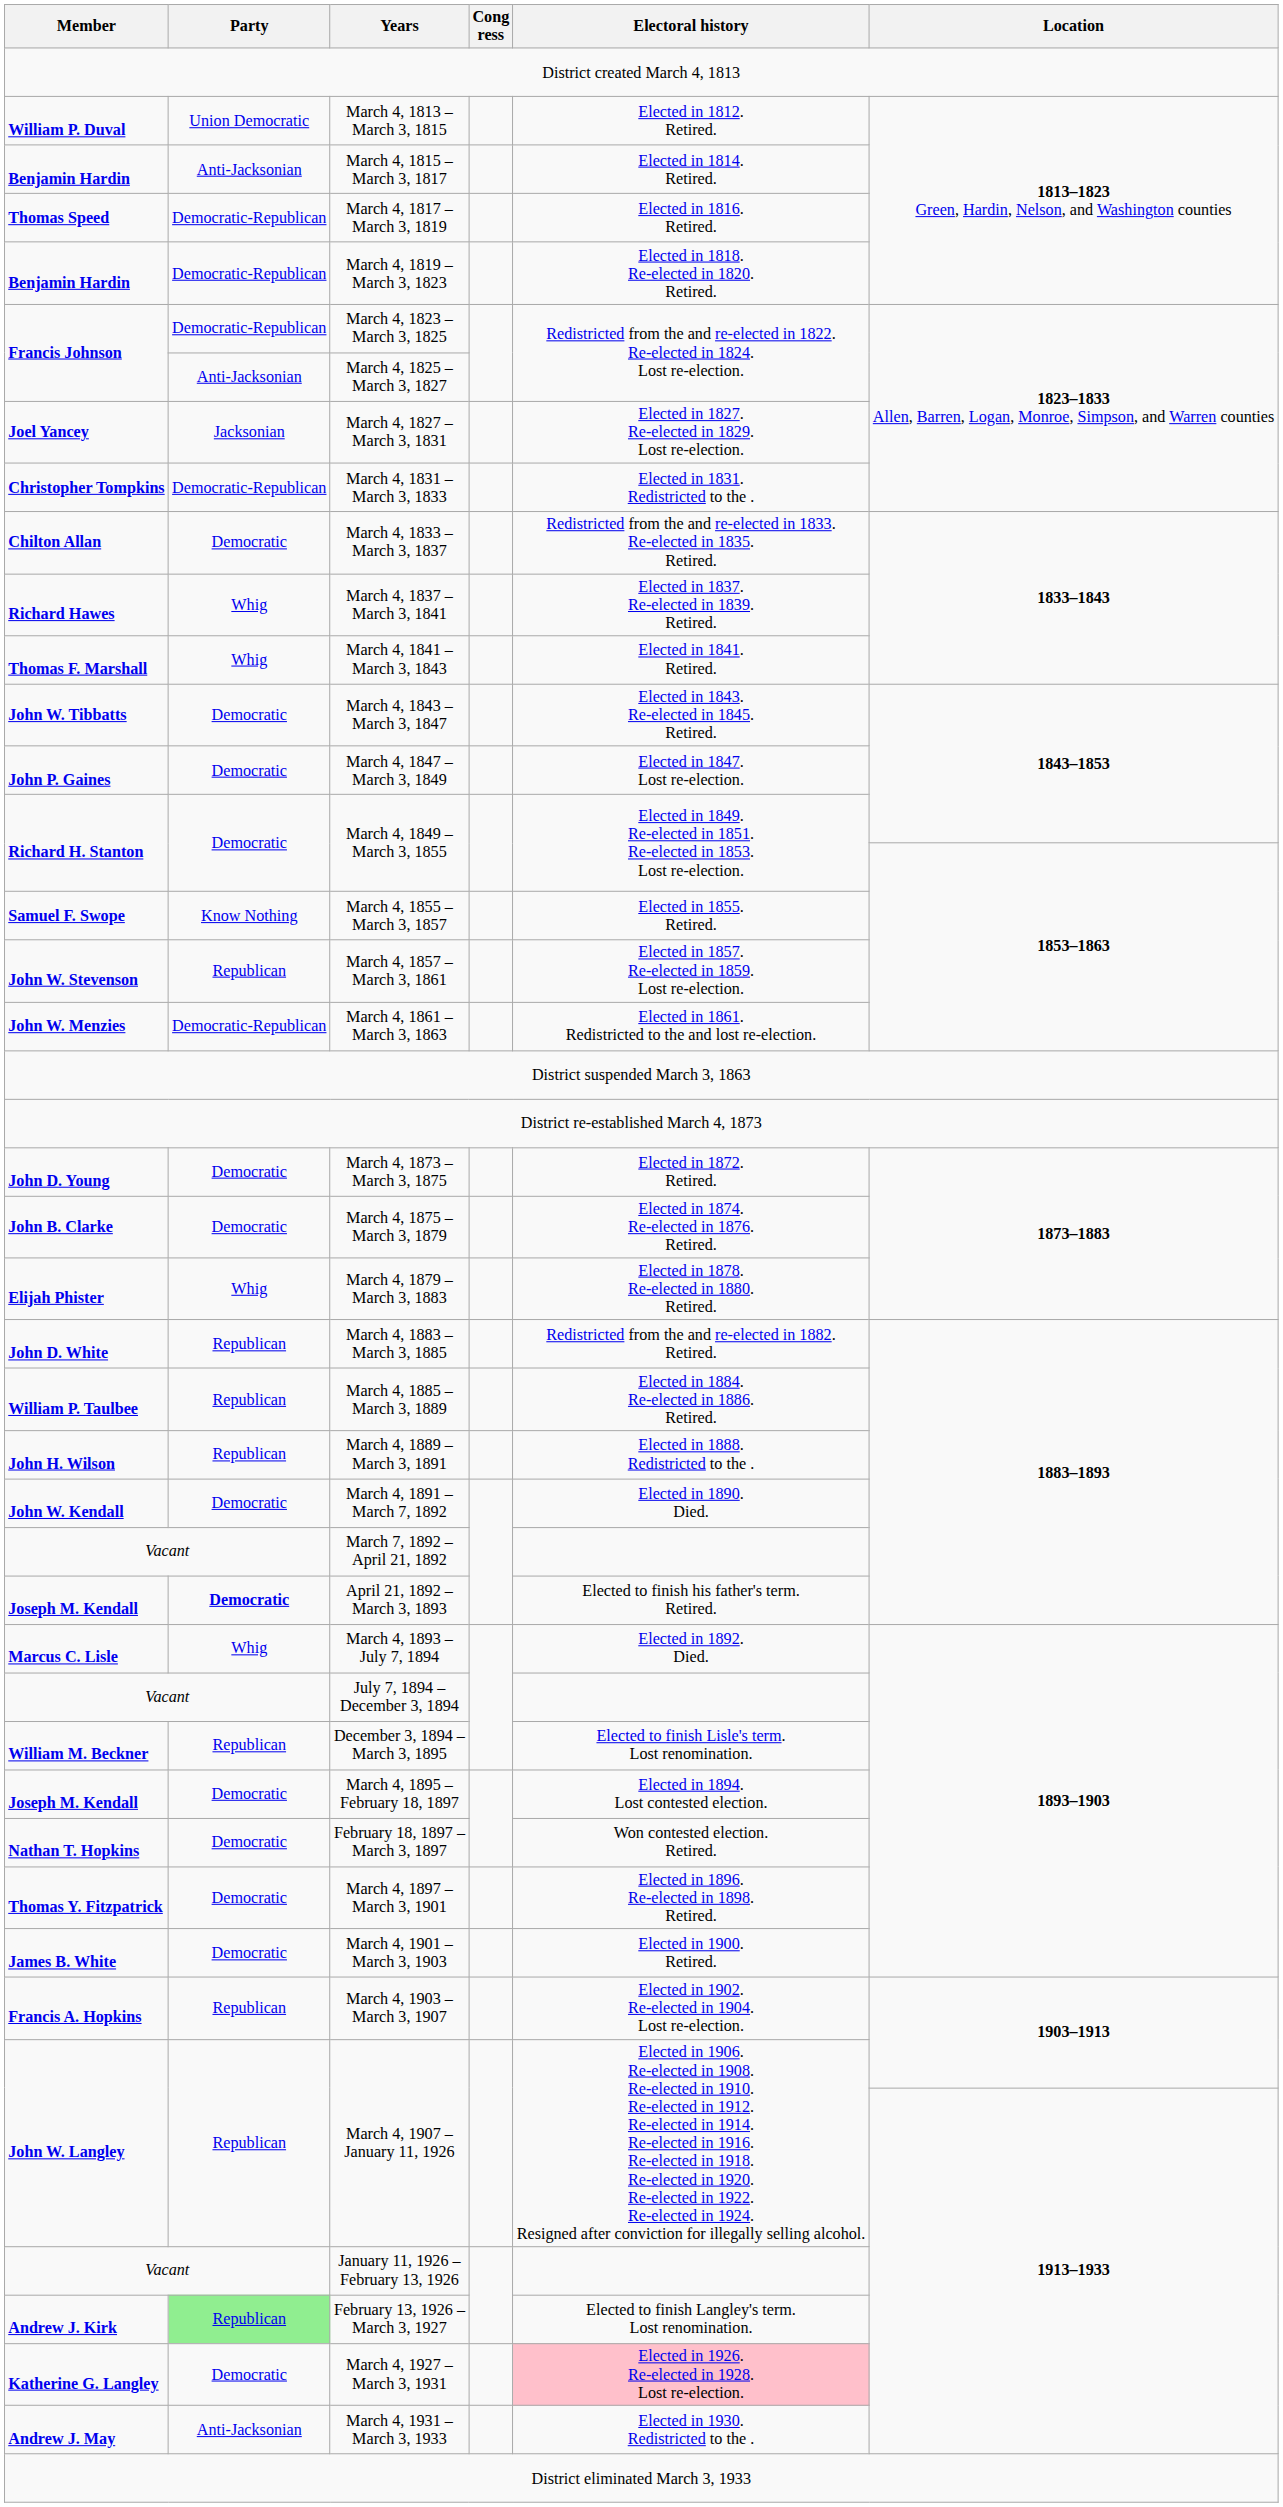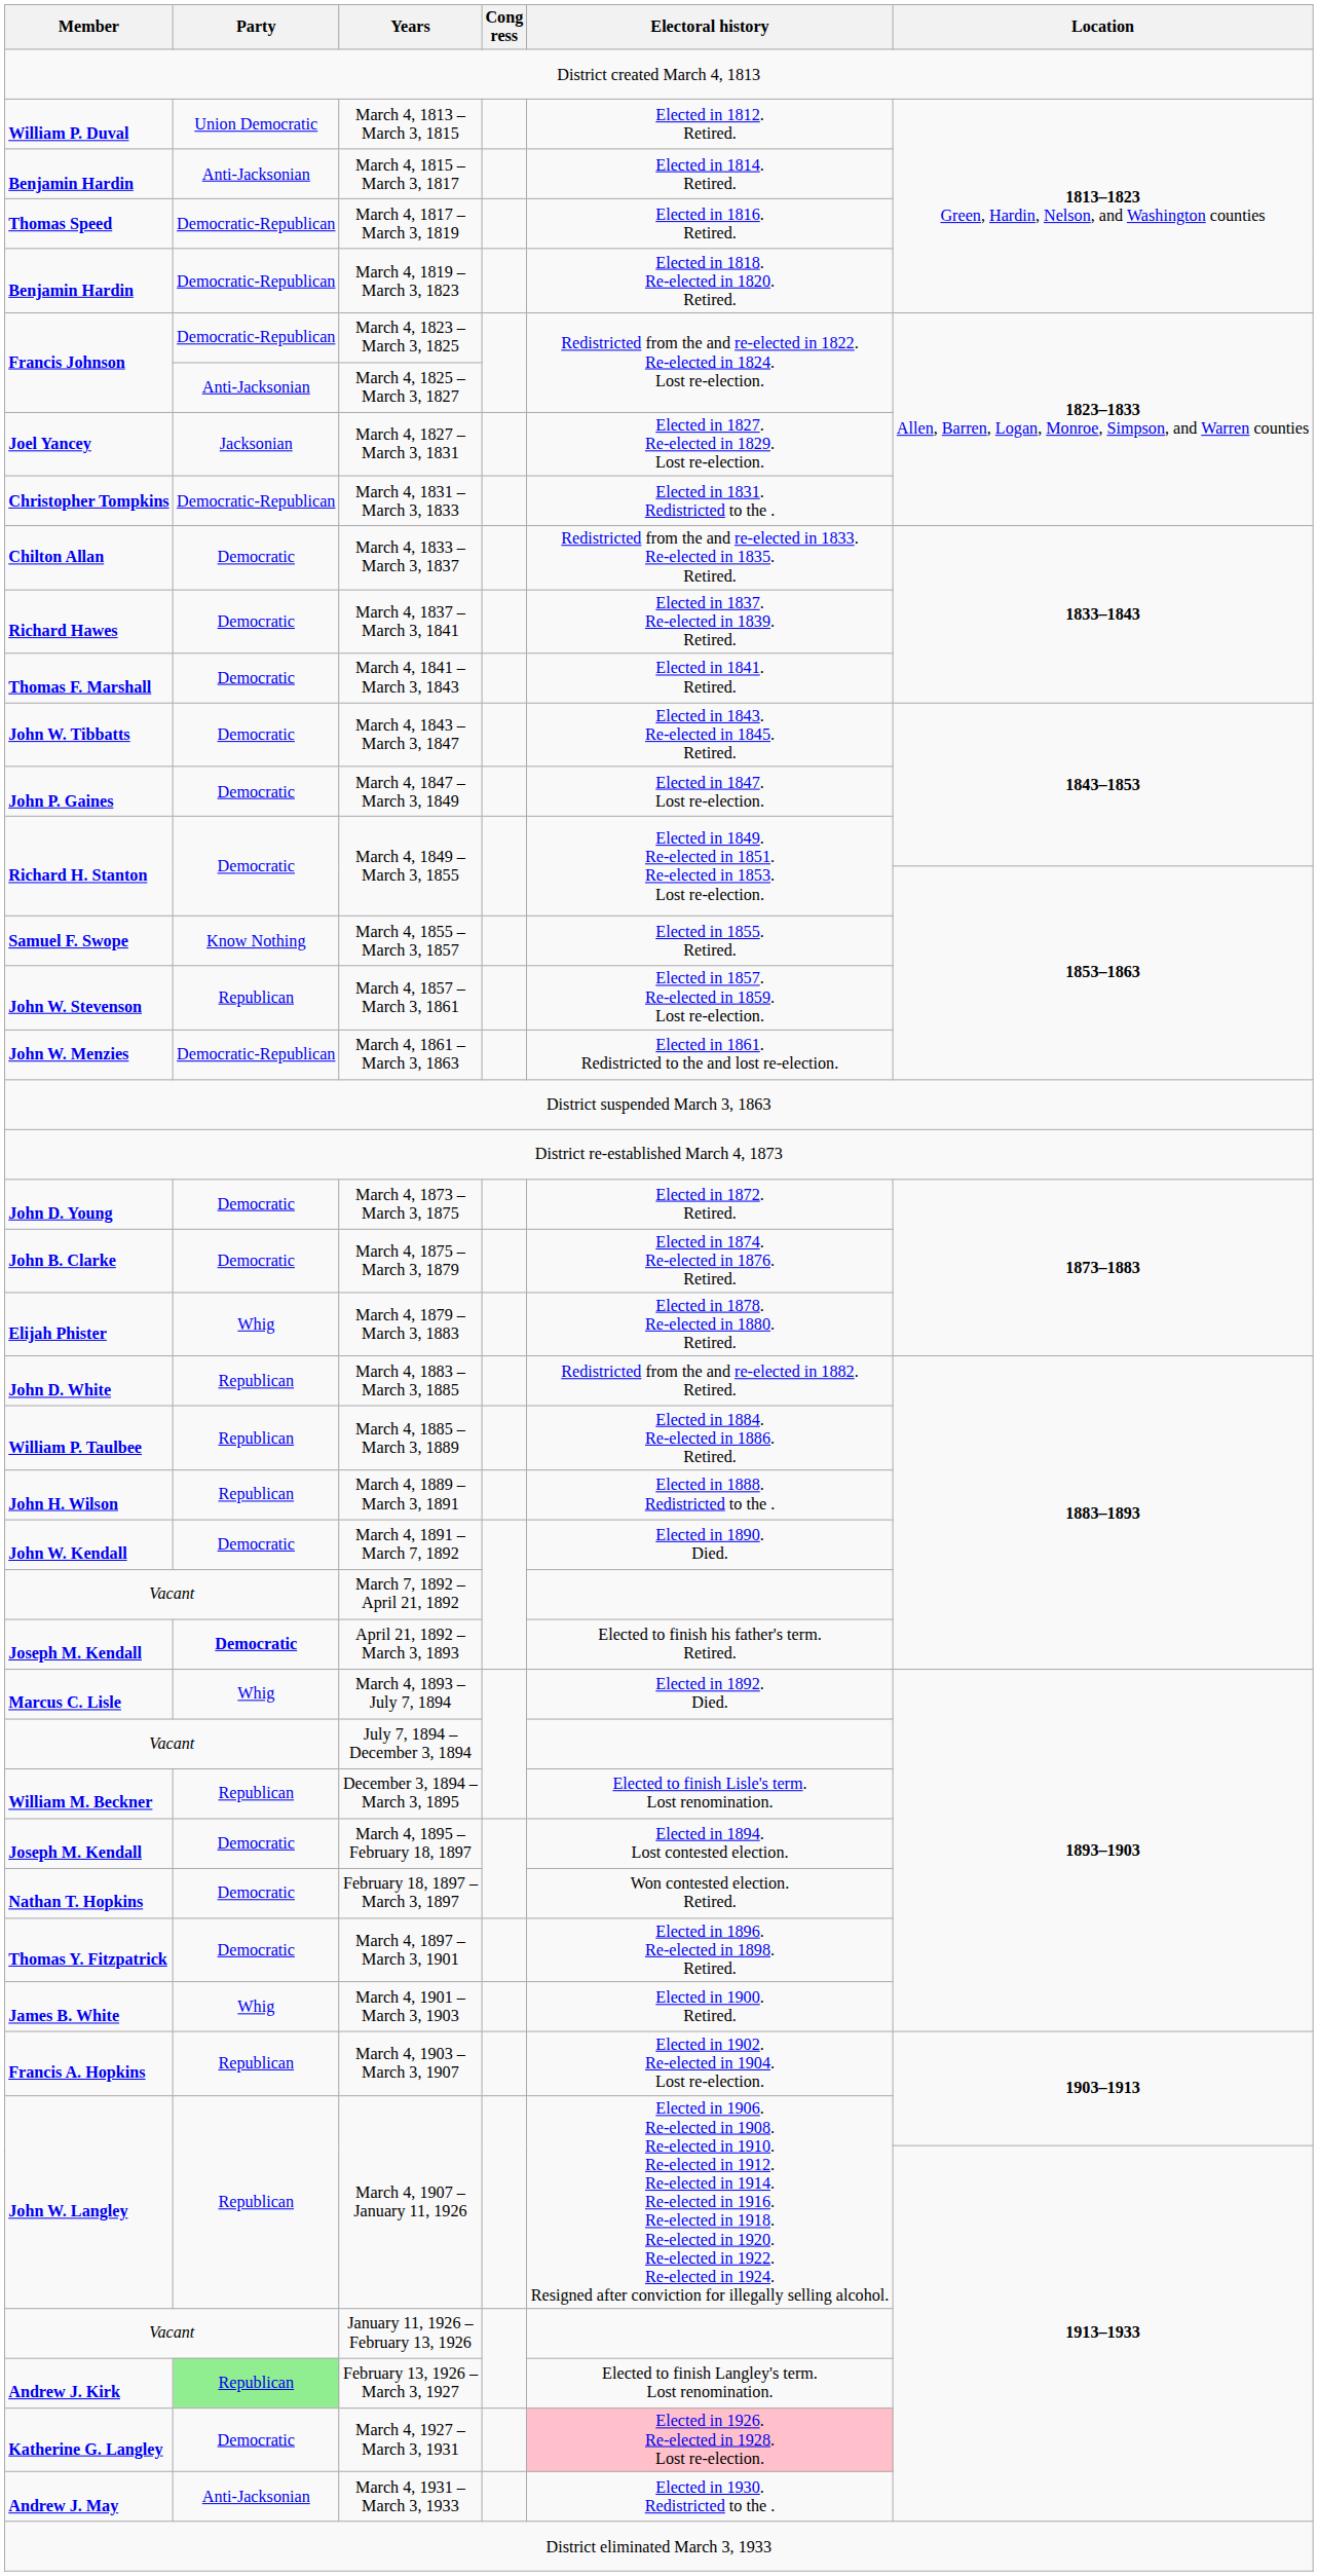 <table class=wikitable style="text-align:center">
 <tr>
 <th>Member</th>
 <th>Party</th>
 <th>Years</th>
 <th>Cong<br>ress</th>
 <th>Electoral history</th>
 <th>Location</th>
 </tr>
 <tr style="height:3em">
 <td colspan=6>District created March 4, 1813</td>
 </tr>
 <tr style="height:3em">
 <td align=left><br><strong><a href='#'>William P. Duval</a></strong><br></td>
 <td><a href='#'>Union Democratic</a></td>
 <td nowrap>March 4, 1813 –<br>March 3, 1815</td>
 <td></td>
 <td><a href='#'>Elected in 1812</a>.<br>Retired.</td>
 <td rowspan=4><strong>1813–1823</strong><br><a href='#'>Green</a>, <a href='#'>Hardin</a>, <a href='#'>Nelson</a>, and <a href='#'>Washington</a> counties</td>
 </tr>
 <tr style="height:3em">
 <td align=left><br><strong><a href='#'>Benjamin Hardin</a></strong><br></td>
 <td><a href='#'>Anti-Jacksonian</a></td>
 <td nowrap>March 4, 1815 –<br>March 3, 1817</td>
 <td></td>
 <td><a href='#'>Elected in 1814</a>.<br>Retired.</td>
 </tr>
 <tr style="height:3em">
 <td align=left><strong><a href='#'>Thomas Speed</a></strong><br></td>
 <td><a href='#'>Democratic-Republican</a></td>
 <td nowrap>March 4, 1817 –<br>March 3, 1819</td>
 <td></td>
 <td><a href='#'>Elected in 1816</a>.<br>Retired.</td>
 </tr>
 <tr style="height:3em">
 <td align=left><br><strong><a href='#'>Benjamin Hardin</a></strong><br></td>
 <td><a href='#'>Democratic-Republican</a></td>
 <td nowrap>March 4, 1819 –<br>March 3, 1823</td>
 <td></td>
 <td><a href='#'>Elected in 1818</a>.<br><a href='#'>Re-elected in 1820</a>.<br>Retired.</td>
 </tr>
 <tr style="height:3em">
 <td align=left rowspan=2><strong><a href='#'>Francis Johnson</a></strong><br></td>
 <td><a href='#'>Democratic-Republican</a></td>
 <td nowrap>March 4, 1823 –<br>March 3, 1825</td>
 <td rowspan=2></td>
 <td rowspan=2><a href='#'>Redistricted</a> from the  and <a href='#'>re-elected in 1822</a>.<br><a href='#'>Re-elected in 1824</a>.<br>Lost re-election.</td>
 <td rowspan=4><strong>1823–1833</strong><br><a href='#'>Allen</a>, <a href='#'>Barren</a>, <a href='#'>Logan</a>, <a href='#'>Monroe</a>, <a href='#'>Simpson</a>, and <a href='#'>Warren</a> counties</td>
 </tr>
 <tr style="height:3em">
 <td><a href='#'>Anti-Jacksonian</a></td>
 <td nowrap>March 4, 1825 –<br>March 3, 1827</td>
 </tr>
 <tr style="height:3em">
 <td align=left><strong><a href='#'>Joel Yancey</a></strong><br></td>
 <td><a href='#'>Jacksonian</a></td>
 <td nowrap>March 4, 1827 –<br>March 3, 1831</td>
 <td></td>
 <td><a href='#'>Elected in 1827</a>.<br><a href='#'>Re-elected in 1829</a>.<br>Lost re-election.</td>
 </tr>
 <tr style="height:3em">
 <td align=left><strong><a href='#'>Christopher Tompkins</a></strong><br></td>
 <td><a href='#'>Democratic-Republican</a></td>
 <td nowrap>March 4, 1831 –<br>March 3, 1833</td>
 <td></td>
 <td><a href='#'>Elected in 1831</a>.<br><a href='#'>Redistricted</a> to the .</td>
 </tr>
 <tr style="height:3em">
 <td align=left><strong><a href='#'>Chilton Allan</a></strong><br></td>
 <td><a href='#'>Democratic</a></td>
 <td nowrap>March 4, 1833 –<br>March 3, 1837</td>
 <td></td>
 <td><a href='#'>Redistricted</a> from the  and <a href='#'>re-elected in 1833</a>.<br><a href='#'>Re-elected in 1835</a>.<br>Retired.</td>
 <td rowspan=3><strong>1833–1843</strong><br></td>
 </tr>
 <tr style="height:3em">
 <td align=left><br><strong><a href='#'>Richard Hawes</a></strong><br></td>
-<td><a href='#'>Whig</a></td>
+<td><a href='#'>Democratic</a></td>
 <td nowrap>March 4, 1837 –<br>March 3, 1841</td>
 <td></td>
 <td><a href='#'>Elected in 1837</a>.<br><a href='#'>Re-elected in 1839</a>.<br>Retired.</td>
 </tr>
 <tr style="height:3em">
 <td align=left><br><strong><a href='#'>Thomas F. Marshall</a></strong><br></td>
-<td><a href='#'>Whig</a></td>
+<td><a href='#'>Democratic</a></td>
 <td nowrap>March 4, 1841 –<br>March 3, 1843</td>
 <td></td>
 <td><a href='#'>Elected in 1841</a>.<br>Retired.</td>
 </tr>
 <tr style="height:3em">
 <td align=left><strong><a href='#'>John W. Tibbatts</a></strong><br></td>
 <td><a href='#'>Democratic</a></td>
 <td nowrap>March 4, 1843 –<br>March 3, 1847</td>
 <td></td>
 <td><a href='#'>Elected in 1843</a>.<br><a href='#'>Re-elected in 1845</a>.<br>Retired.</td>
 <td rowspan=3><strong>1843–1853</strong><br></td>
 </tr>
 <tr style="height:3em">
 <td align=left><br><strong><a href='#'>John P. Gaines</a></strong><br></td>
 <td><a href='#'>Democratic</a></td>
 <td nowrap>March 4, 1847 –<br>March 3, 1849</td>
 <td></td>
 <td><a href='#'>Elected in 1847</a>.<br>Lost re-election.</td>
 </tr>
 <tr style="height:3em">
 <td rowspan=2; align=left><br><strong><a href='#'>Richard H. Stanton</a></strong><br></td>
 <td rowspan=2; ><a href='#'>Democratic</a></td>
 <td rowspan=2; nowrap>March 4, 1849 –<br>March 3, 1855</td>
 <td rowspan=2></td>
 <td rowspan=2><a href='#'>Elected in 1849</a>.<br><a href='#'>Re-elected in 1851</a>.<br><a href='#'>Re-elected in 1853</a>.<br>Lost re-election.</td>
 </tr>
 <tr style="height:3em">
 <td rowspan=4><strong>1853–1863</strong><br></td>
 </tr>
 <tr style="height:3em">
 <td align=left><strong><a href='#'>Samuel F. Swope</a></strong><br></td>
 <td><a href='#'>Know Nothing</a></td>
 <td nowrap>March 4, 1855 –<br>March 3, 1857</td>
 <td></td>
 <td><a href='#'>Elected in 1855</a>.<br>Retired.</td>
 </tr>
 <tr style="height:3em">
 <td align=left><br><strong><a href='#'>John W. Stevenson</a></strong><br></td>
 <td><a href='#'>Republican</a></td>
 <td nowrap>March 4, 1857 –<br>March 3, 1861</td>
 <td></td>
 <td><a href='#'>Elected in 1857</a>.<br><a href='#'>Re-elected in 1859</a>.<br>Lost re-election.</td>
 </tr>
 <tr style="height:3em">
 <td align=left><strong><a href='#'>John W. Menzies</a></strong><br></td>
 <td><a href='#'>Democratic-Republican</a></td>
 <td nowrap>March 4, 1861 –<br>March 3, 1863</td>
 <td></td>
 <td><a href='#'>Elected in 1861</a>.<br>Redistricted to the  and lost re-election.</td>
 </tr>
 <tr style="height:3em">
 <td colspan=6>District suspended March 3, 1863</td>
 </tr>
 <tr style="height:3em">
 <td colspan=6>District re-established March 4, 1873</td>
 </tr>
 <tr style="height:3em">
 <td align=left><br><strong><a href='#'>John D. Young</a></strong><br></td>
 <td><a href='#'>Democratic</a></td>
 <td nowrap>March 4, 1873 –<br>March 3, 1875</td>
 <td></td>
 <td><a href='#'>Elected in 1872</a>.<br>Retired.</td>
 <td rowspan=3><strong>1873–1883</strong><br></td>
 </tr>
 <tr style="height:3em">
 <td align=left><strong><a href='#'>John B. Clarke</a></strong><br></td>
 <td><a href='#'>Democratic</a></td>
 <td nowrap>March 4, 1875 –<br>March 3, 1879</td>
 <td></td>
 <td><a href='#'>Elected in 1874</a>.<br><a href='#'>Re-elected in 1876</a>.<br>Retired.</td>
 </tr>
 <tr style="height:3em">
 <td align=left><br><strong><a href='#'>Elijah Phister</a></strong><br></td>
 <td><a href='#'>Whig</a></td>
 <td nowrap>March 4, 1879 –<br>March 3, 1883</td>
 <td></td>
 <td><a href='#'>Elected in 1878</a>.<br><a href='#'>Re-elected in 1880</a>.<br>Retired.</td>
 </tr>
 <tr style="height:3em">
 <td align=left><br><strong><a href='#'>John D. White</a></strong><br></td>
 <td><a href='#'>Republican</a></td>
 <td nowrap>March 4, 1883 –<br>March 3, 1885</td>
 <td></td>
 <td><a href='#'>Redistricted</a> from the  and <a href='#'>re-elected in 1882</a>.<br>Retired.</td>
 <td rowspan=6><strong>1883–1893</strong><br></td>
 </tr>
 <tr style="height:3em">
 <td align=left><br><strong><a href='#'>William P. Taulbee</a></strong><br></td>
 <td><a href='#'>Republican</a></td>
 <td nowrap>March 4, 1885 –<br>March 3, 1889</td>
 <td></td>
 <td><a href='#'>Elected in 1884</a>.<br><a href='#'>Re-elected in 1886</a>.<br>Retired.</td>
 </tr>
 <tr style="height:3em">
 <td align=left><br><strong><a href='#'>John H. Wilson</a></strong><br></td>
 <td><a href='#'>Republican</a></td>
 <td nowrap>March 4, 1889 –<br>March 3, 1891</td>
 <td></td>
 <td><a href='#'>Elected in 1888</a>.<br><a href='#'>Redistricted</a> to the .</td>
 </tr>
 <tr style="height:3em">
 <td align=left><br><strong><a href='#'>John W. Kendall</a></strong><br></td>
 <td><a href='#'>Democratic</a></td>
 <td nowrap>March 4, 1891 –<br>March 7, 1892</td>
 <td rowspan=3></td>
 <td><a href='#'>Elected in 1890</a>.<br>Died.</td>
 </tr>
 <tr style="height:3em">
 <td colspan=2><em>Vacant</em></td>
 <td nowrap>March 7, 1892 –<br>April 21, 1892</td>
 <td></td>
 </tr>
 <tr style="height:3em">
 <td align=left><br><strong><a href='#'>Joseph M. Kendall</a></strong><br></td>
 <td><strong><a href='#'>Democratic</a></strong></td>
 <td nowrap>April 21, 1892 –<br>March 3, 1893</td>
 <td>Elected to finish his father's term.<br>Retired.</td>
 </tr>
 <tr style="height:3em">
 <td align=left><br><strong><a href='#'>Marcus C. Lisle</a></strong><br></td>
 <td><a href='#'>Whig</a></td>
 <td nowrap>March 4, 1893 –<br>July 7, 1894</td>
 <td rowspan=3></td>
 <td><a href='#'>Elected in 1892</a>.<br>Died.</td>
 <td rowspan=7><strong>1893–1903</strong><br></td>
 </tr>
 <tr style="height:3em">
 <td colspan=2><em>Vacant</em></td>
 <td nowrap>July 7, 1894 –<br>December 3, 1894</td>
 <td></td>
 </tr>
 <tr style="height:3em">
 <td align=left><br><strong><a href='#'>William M. Beckner</a></strong><br></td>
 <td><a href='#'>Republican</a></td>
 <td nowrap>December 3, 1894 –<br>March 3, 1895</td>
 <td><a href='#'>Elected to finish Lisle's term</a>.<br>Lost renomination.</td>
 </tr>
 <tr style="height:3em">
 <td align=left><br><strong><a href='#'>Joseph M. Kendall</a></strong><br></td>
 <td><a href='#'>Democratic</a></td>
 <td nowrap>March 4, 1895 –<br>February 18, 1897</td>
 <td rowspan=2></td>
 <td><a href='#'>Elected in 1894</a>.<br>Lost contested election.</td>
 </tr>
 <tr style="height:3em">
 <td align=left><br><strong><a href='#'>Nathan T. Hopkins</a></strong><br></td>
 <td><a href='#'>Democratic</a></td>
 <td nowrap>February 18, 1897 –<br>March 3, 1897</td>
 <td>Won contested election.<br>Retired.</td>
 </tr>
 <tr style="height:3em">
 <td align=left><br><strong><a href='#'>Thomas Y. Fitzpatrick</a></strong><br></td>
 <td><a href='#'>Democratic</a></td>
 <td nowrap>March 4, 1897 –<br>March 3, 1901</td>
 <td></td>
 <td><a href='#'>Elected in 1896</a>.<br><a href='#'>Re-elected in 1898</a>.<br>Retired.</td>
 </tr>
 <tr style="height:3em">
 <td align=left><br><strong><a href='#'>James B. White</a></strong><br></td>
-<td><a href='#'>Democratic</a></td>
+<td><a href='#'>Whig</a></td>
 <td nowrap>March 4, 1901 –<br>March 3, 1903</td>
 <td></td>
 <td><a href='#'>Elected in 1900</a>.<br>Retired.</td>
 </tr>
 <tr style="height:3em">
 <td align=left><br><strong><a href='#'>Francis A. Hopkins</a></strong><br></td>
 <td><a href='#'>Republican</a></td>
 <td nowrap>March 4, 1903 –<br>March 3, 1907</td>
 <td></td>
 <td><a href='#'>Elected in 1902</a>.<br><a href='#'>Re-elected in 1904</a>.<br>Lost re-election.</td>
 <td rowspan=2><strong>1903–1913</strong><br></td>
 </tr>
 <tr style="height:3em">
 <td rowspan=2; align=left><br><strong><a href='#'>John W. Langley</a></strong><br></td>
 <td rowspan=2; ><a href='#'>Republican</a></td>
 <td rowspan=2; nowrap>March 4, 1907 –<br>January 11, 1926</td>
 <td rowspan=2></td>
 <td rowspan=2><a href='#'>Elected in 1906</a>.<br><a href='#'>Re-elected in 1908</a>.<br><a href='#'>Re-elected in 1910</a>.<br><a href='#'>Re-elected in 1912</a>.<br><a href='#'>Re-elected in 1914</a>.<br><a href='#'>Re-elected in 1916</a>.<br><a href='#'>Re-elected in 1918</a>.<br><a href='#'>Re-elected in 1920</a>.<br><a href='#'>Re-elected in 1922</a>.<br><a href='#'>Re-elected in 1924</a>.<br>Resigned after conviction for illegally selling alcohol.</td>
 </tr>
 <tr style="height:3em">
 <td rowspan=5><strong>1913–1933</strong><br></td>
 </tr>
 <tr style="height:3em">
 <td colspan=2><em>Vacant</em></td>
 <td nowrap>January 11, 1926 –<br>February 13, 1926</td>
 <td rowspan=2></td>
 <td></td>
 </tr>
 <tr style="height:3em">
 <td align=left><br><strong><a href='#'>Andrew J. Kirk</a></strong><br></td>
 <td style="background: lightgreen;"><a href='#'>Republican</a></td>
 <td nowrap>February 13, 1926 –<br>March 3, 1927</td>
 <td>Elected to finish Langley's term.<br>Lost renomination.</td>
 </tr>
 <tr style="height:3em">
 <td align=left><br><strong><a href='#'>Katherine G. Langley</a></strong><br></td>
 <td><a href='#'>Democratic</a></td>
 <td nowrap>March 4, 1927 –<br>March 3, 1931</td>
 <td></td>
 <td style="background: pink;"><a href='#'>Elected in 1926</a>.<br><a href='#'>Re-elected in 1928</a>.<br>Lost re-election.</td>
 </tr>
 <tr style="height:3em">
 <td align=left><br><strong><a href='#'>Andrew J. May</a></strong><br></td>
 <td><a href='#'>Anti-Jacksonian</a></td>
 <td nowrap>March 4, 1931 –<br>March 3, 1933</td>
 <td></td>
 <td><a href='#'>Elected in 1930</a>.<br><a href='#'>Redistricted</a> to the .</td>
 </tr>
 <tr style="height:3em">
 <td colspan=6>District eliminated March 3, 1933</td>
 </tr>
 </table>
